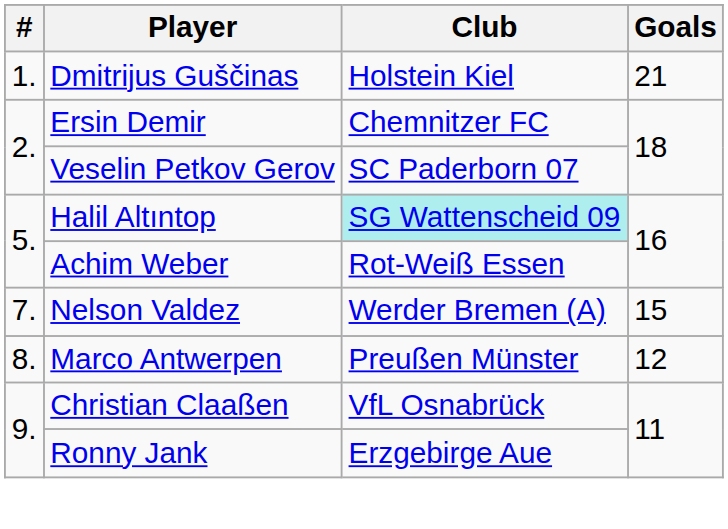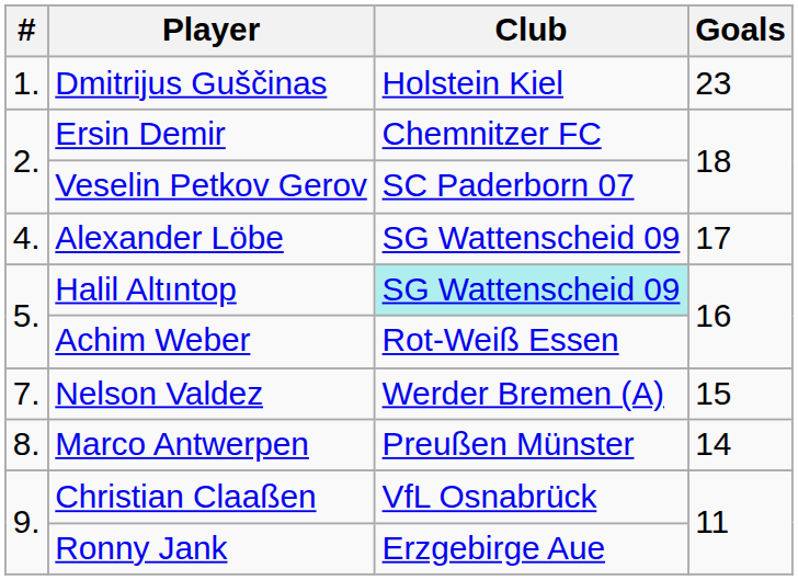 <table class="wikitable">
 <tr>
 <th>#</th>
 <th>Player</th>
 <th>Club</th>
 <th>Goals</th>
 </tr>
 <tr>
 <td>1.</td>
 <td> <a href='#'>Dmitrijus Guščinas</a></td>
 <td><a href='#'>Holstein Kiel</a></td>
-<td>21</td>
+<td>23</td>
 </tr>
 <tr>
 <td rowspan="2">2.</td>
 <td> <a href='#'>Ersin Demir</a></td>
 <td><a href='#'>Chemnitzer FC</a></td>
 <td rowspan="2">18</td>
 </tr>
 <tr>
 <td> <a href='#'>Veselin Petkov Gerov</a></td>
 <td><a href='#'>SC Paderborn 07</a></td>
+</tr>
+<tr>
+<td>4.</td>
+<td> <a href='#'>Alexander Löbe</a></td>
+<td><a href='#'>SG Wattenscheid 09</a></td>
+<td>17</td>
 </tr>
 <tr>
 <td rowspan="2">5.</td>
 <td> <a href='#'>Halil Altıntop</a></td>
 <td style="background: paleturquoise;"><a href='#'>SG Wattenscheid 09</a></td>
 <td rowspan="2">16</td>
 </tr>
 <tr>
 <td> <a href='#'>Achim Weber</a></td>
 <td><a href='#'>Rot-Weiß Essen</a></td>
 </tr>
 <tr>
 <td>7.</td>
 <td> <a href='#'>Nelson Valdez</a></td>
 <td><a href='#'>Werder Bremen (A)</a></td>
 <td>15</td>
 </tr>
 <tr>
 <td>8.</td>
 <td> <a href='#'>Marco Antwerpen</a></td>
 <td><a href='#'>Preußen Münster</a></td>
-<td>12</td>
+<td>14</td>
 </tr>
 <tr>
 <td rowspan="2">9.</td>
 <td> <a href='#'>Christian Claaßen</a></td>
 <td><a href='#'>VfL Osnabrück</a></td>
 <td rowspan="2">11</td>
 </tr>
 <tr>
 <td> <a href='#'>Ronny Jank</a></td>
 <td><a href='#'>Erzgebirge Aue</a></td>
 </tr>
 </table>
